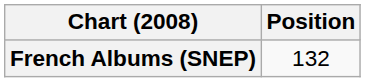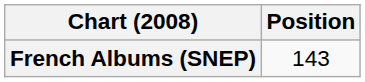 <table class="wikitable sortable plainrowheaders" style="text-align:center">
 <tr>
 <th scope="col">Chart (2008)</th>
 <th scope="col">Position</th>
 </tr>
 <tr>
 <th scope="row">French Albums (SNEP)</th>
-<td>132</td>
+<td>143</td>
 </tr>
 </table>
